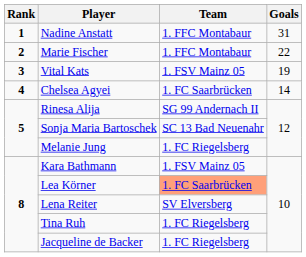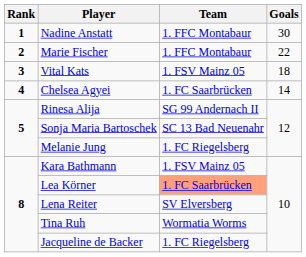 <table class="wikitable sortable" style="text-align:center;">
 <tr>
 <th>Rank</th>
 <th>Player</th>
 <th>Team</th>
 <th>Goals</th>
 </tr>
 <tr>
 <td><strong>1</strong></td>
 <td style="text-align:left;"> <a href='#'>Nadine Anstatt</a></td>
 <td style="text-align:left;"><a href='#'>1. FFC Montabaur</a></td>
-<td>31</td>
+<td>30</td>
 </tr>
 <tr>
 <td><strong>2</strong></td>
 <td style="text-align:left;"> <a href='#'>Marie Fischer</a></td>
 <td style="text-align:left;"><a href='#'>1. FFC Montabaur</a></td>
 <td>22</td>
 </tr>
 <tr>
 <td><strong>3</strong></td>
 <td style="text-align:left;"> <a href='#'>Vital Kats</a></td>
 <td style="text-align:left;"><a href='#'>1. FSV Mainz 05</a></td>
-<td>19</td>
+<td>18</td>
 </tr>
 <tr>
 <td><strong>4</strong></td>
 <td style="text-align:left;"> <a href='#'>Chelsea Agyei</a></td>
 <td style="text-align:left;"><a href='#'>1. FC Saarbrücken</a></td>
 <td>14</td>
 </tr>
 <tr>
 <td rowspan = 3><strong>5</strong></td>
 <td style="text-align:left;"> <a href='#'>Rinesa Alija</a></td>
 <td style="text-align:left;"><a href='#'>SG 99 Andernach II</a></td>
 <td rowspan = 3>12</td>
 </tr>
 <tr>
 <td style="text-align:left;"> <a href='#'>Sonja Maria Bartoschek</a></td>
 <td style="text-align:left;"><a href='#'>SC 13 Bad Neuenahr</a></td>
 </tr>
 <tr>
 <td style="text-align:left;"> <a href='#'>Melanie Jung</a></td>
 <td style="text-align:left;"><a href='#'>1. FC Riegelsberg</a></td>
 </tr>
 <tr>
 <td rowspan = 5><strong>8</strong></td>
 <td style="text-align:left;"> <a href='#'>Kara Bathmann</a></td>
 <td style="text-align:left;"><a href='#'>1. FSV Mainz 05</a></td>
 <td rowspan = 5>10</td>
 </tr>
 <tr>
 <td style="text-align:left;"> <a href='#'>Lea Körner</a></td>
 <td style="background: lightsalmon; text-align:left;"><a href='#'>1. FC Saarbrücken</a></td>
 </tr>
 <tr>
 <td style="text-align:left;"> <a href='#'>Lena Reiter</a></td>
 <td style="text-align:left;"><a href='#'>SV Elversberg</a></td>
 </tr>
 <tr>
 <td style="text-align:left;"> <a href='#'>Tina Ruh</a></td>
-<td style="text-align:left;"><a href='#'>1. FC Riegelsberg</a></td>
+<td style="text-align:left;"><a href='#'>Wormatia Worms</a></td>
 </tr>
 <tr>
 <td style="text-align:left;"> <a href='#'>Jacqueline de Backer</a></td>
 <td style="text-align:left;"><a href='#'>1. FC Riegelsberg</a></td>
 </tr>
 </table>
